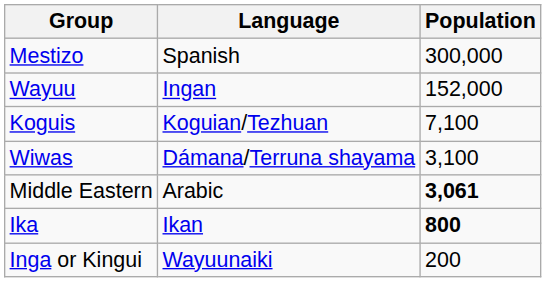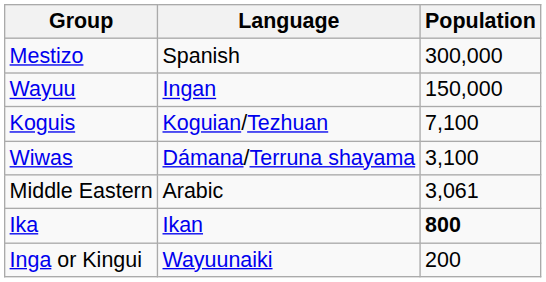 <table class="wikitable">
 <tr>
 <th>Group</th>
 <th>Language</th>
 <th>Population</th>
 </tr>
 <tr>
 <td><a href='#'>Mestizo</a></td>
 <td>Spanish</td>
 <td>300,000</td>
 </tr>
 <tr>
 <td><a href='#'>Wayuu</a></td>
 <td><a href='#'>Ingan</a></td>
-<td>152,000</td>
+<td>150,000</td>
 </tr>
 <tr>
 <td><a href='#'>Koguis</a></td>
 <td><a href='#'>Koguian</a>/<a href='#'>Tezhuan</a></td>
 <td>7,100</td>
 </tr>
 <tr>
 <td><a href='#'>Wiwas</a></td>
 <td><a href='#'>Dámana</a>/<a href='#'>Terruna shayama</a></td>
 <td>3,100</td>
 </tr>
 <tr>
 <td>Middle Eastern</td>
 <td>Arabic</td>
-<td><strong>3,061</strong></td>
+<td>3,061</td>
 </tr>
 <tr>
 <td><a href='#'>Ika</a></td>
 <td><a href='#'>Ikan</a></td>
 <td><strong>800</strong></td>
 </tr>
 <tr>
 <td><a href='#'>Inga</a> or Kingui</td>
 <td><a href='#'>Wayuunaiki</a></td>
 <td>200</td>
 </tr>
 </table>
